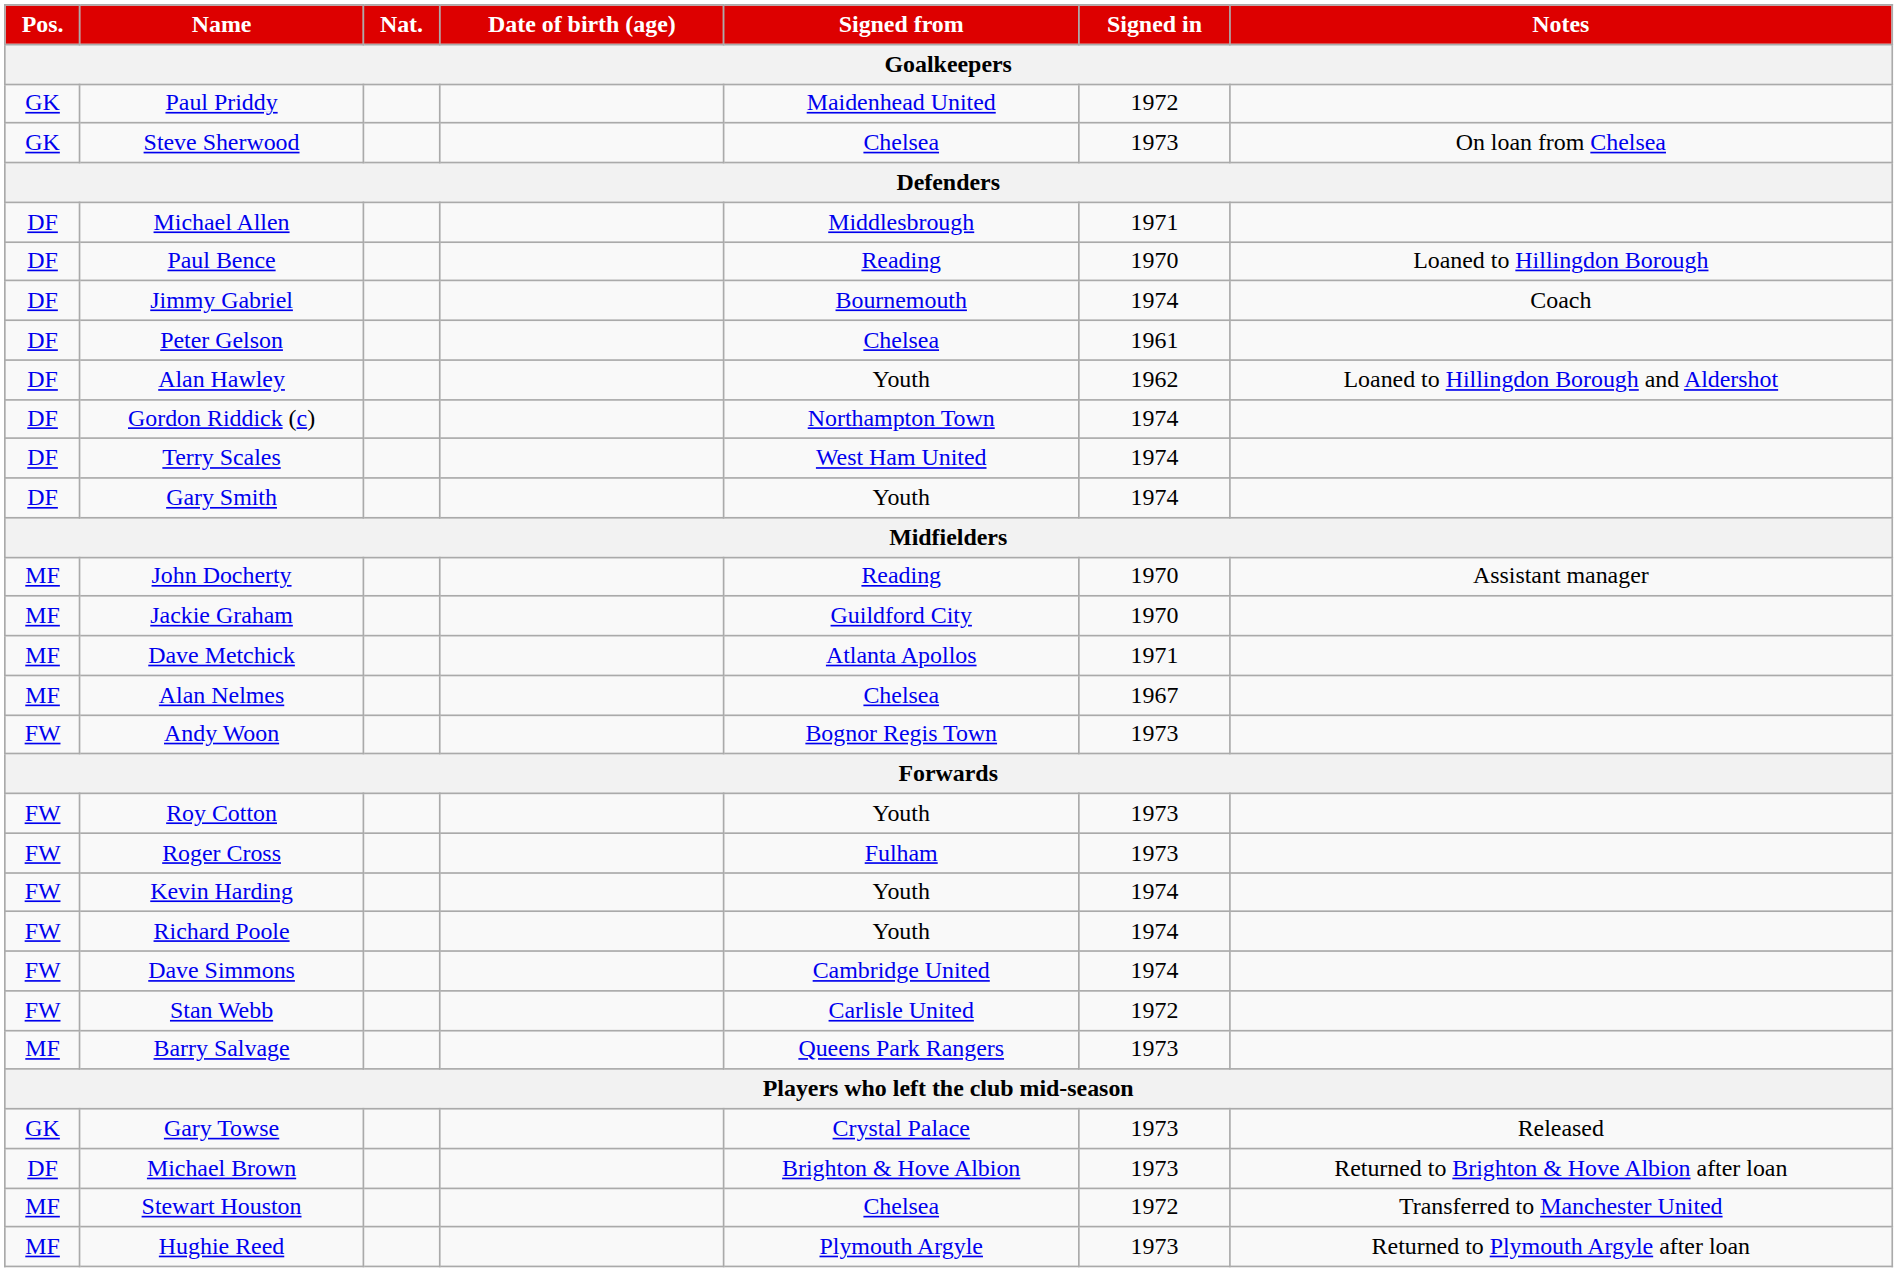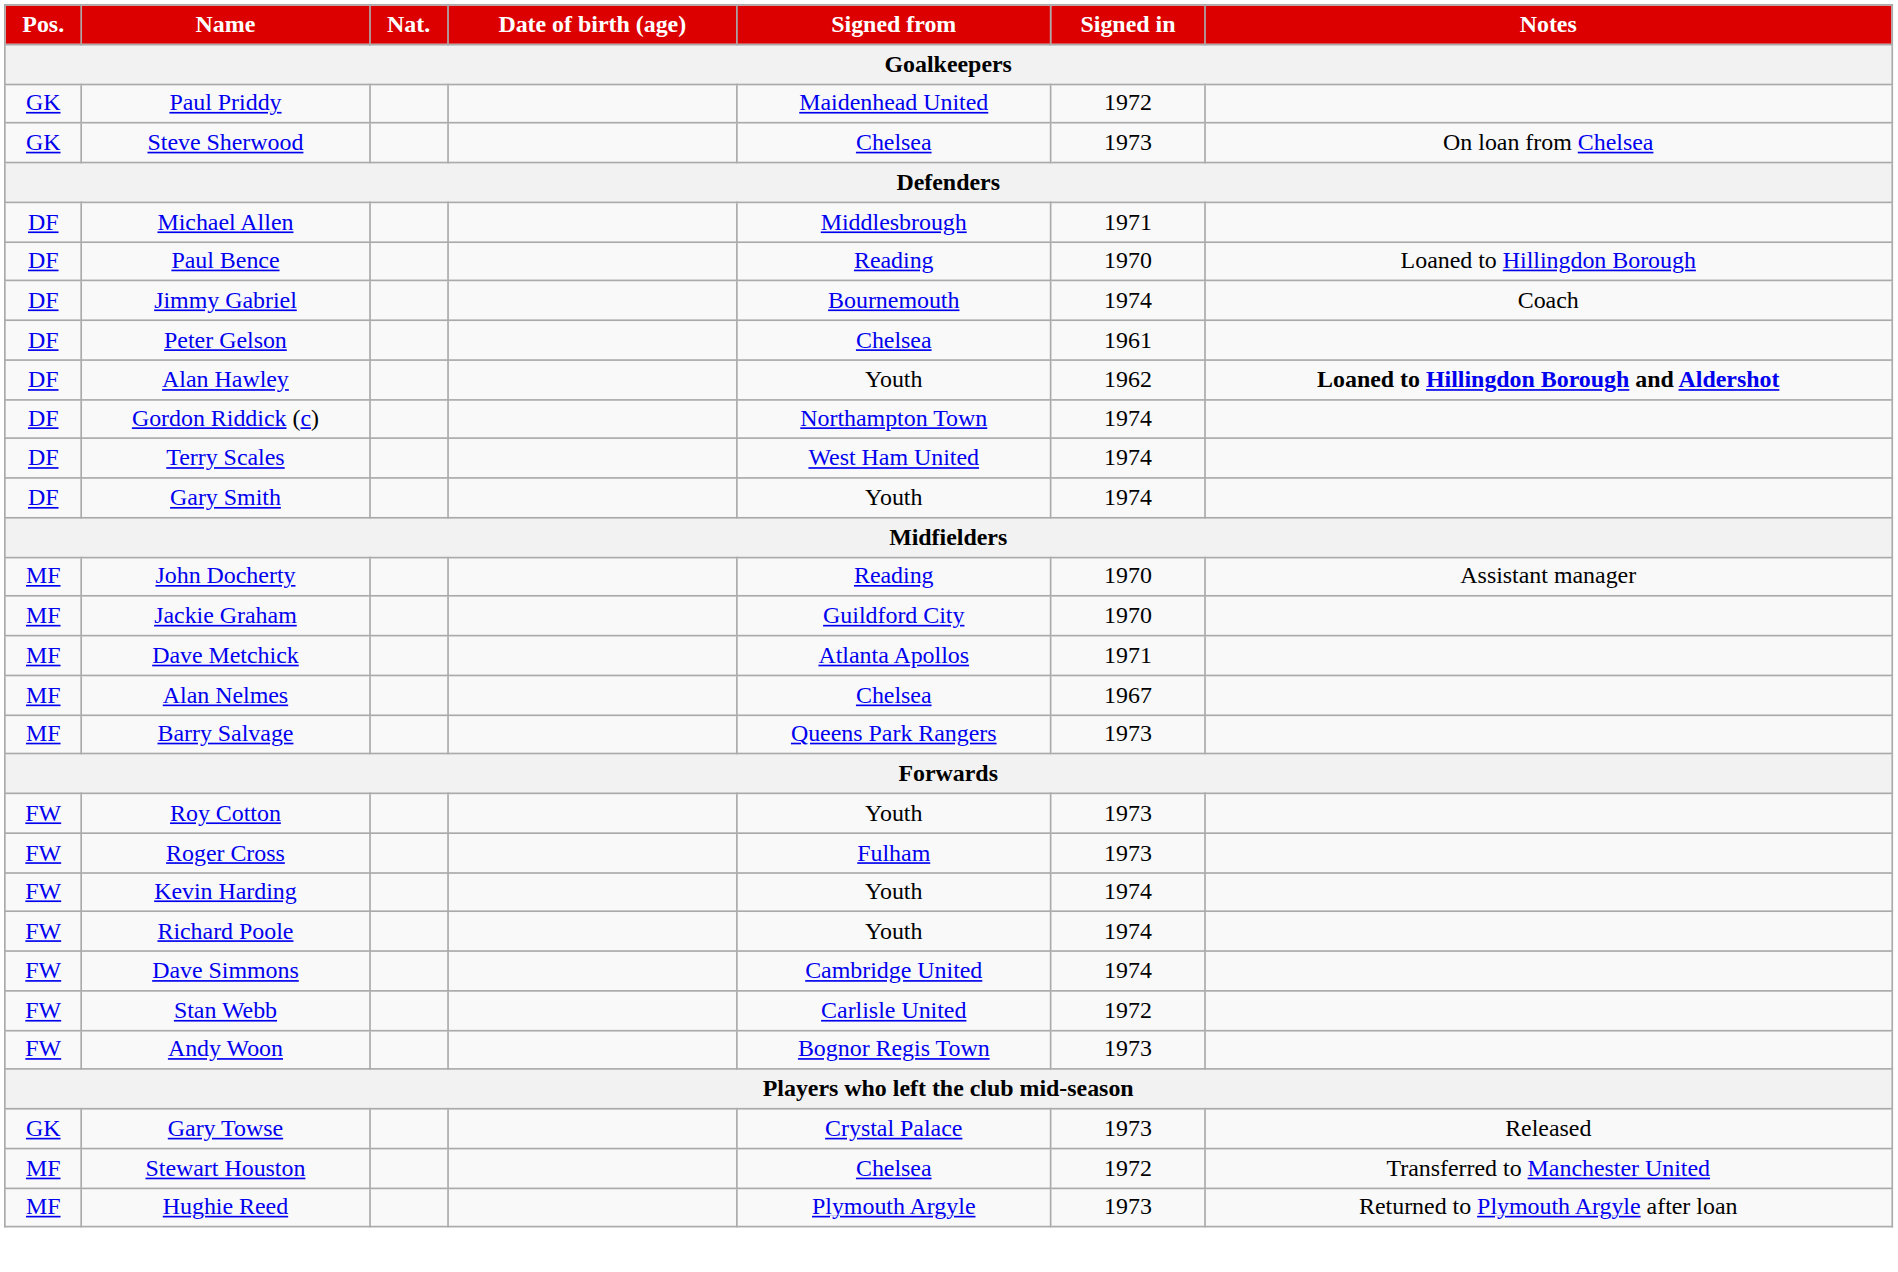 <table class="wikitable" style="text-align:center; font-size:90%; width:90%;">
 <tr>
 <th style="background:#d00; color:white; text-align:center;">Pos.</th>
 <th style="background:#d00; color:white; text-align:center;">Name</th>
 <th style="background:#d00; color:white; text-align:center;">Nat.</th>
 <th style="background:#d00; color:white; text-align:center;">Date of birth (age)</th>
 <th style="background:#d00; color:white; text-align:center;">Signed from</th>
 <th style="background:#d00; color:white; text-align:center;">Signed in</th>
 <th style="background:#d00; color:white; text-align:center;">Notes</th>
 </tr>
 <tr>
 <th colspan="7">Goalkeepers</th>
 </tr>
 <tr>
 <td><a href='#'>GK</a></td>
 <td><a href='#'>Paul Priddy</a></td>
 <td></td>
 <td></td>
 <td><a href='#'>Maidenhead United</a></td>
 <td>1972</td>
 <td></td>
 </tr>
 <tr>
 <td><a href='#'>GK</a></td>
 <td><a href='#'>Steve Sherwood</a></td>
 <td></td>
 <td></td>
 <td><a href='#'>Chelsea</a></td>
 <td>1973</td>
 <td>On loan from <a href='#'>Chelsea</a></td>
 </tr>
 <tr>
 <th colspan="7">Defenders</th>
 </tr>
 <tr>
 <td><a href='#'>DF</a></td>
 <td><a href='#'>Michael Allen</a></td>
 <td></td>
 <td></td>
 <td><a href='#'>Middlesbrough</a></td>
 <td>1971</td>
 <td></td>
 </tr>
 <tr>
 <td><a href='#'>DF</a></td>
 <td><a href='#'>Paul Bence</a></td>
 <td></td>
 <td></td>
 <td><a href='#'>Reading</a></td>
 <td>1970</td>
 <td>Loaned to <a href='#'>Hillingdon Borough</a></td>
 </tr>
 <tr>
 <td><a href='#'>DF</a></td>
 <td><a href='#'>Jimmy Gabriel</a></td>
 <td></td>
 <td></td>
 <td><a href='#'>Bournemouth</a></td>
 <td>1974</td>
 <td>Coach</td>
 </tr>
 <tr>
 <td><a href='#'>DF</a></td>
 <td><a href='#'>Peter Gelson</a></td>
 <td></td>
 <td></td>
 <td><a href='#'>Chelsea</a></td>
 <td>1961</td>
 <td></td>
 </tr>
 <tr>
 <td><a href='#'>DF</a></td>
 <td><a href='#'>Alan Hawley</a></td>
 <td></td>
 <td></td>
 <td>Youth</td>
 <td>1962</td>
-<td>Loaned to <a href='#'>Hillingdon Borough</a> and <a href='#'>Aldershot</a></td>
+<td><strong>Loaned to <a href='#'>Hillingdon Borough</a> and <a href='#'>Aldershot</a></strong></td>
 </tr>
 <tr>
 <td><a href='#'>DF</a></td>
 <td><a href='#'>Gordon Riddick</a> (<a href='#'>c</a>)</td>
 <td></td>
 <td></td>
 <td><a href='#'>Northampton Town</a></td>
 <td>1974</td>
 <td></td>
 </tr>
 <tr>
 <td><a href='#'>DF</a></td>
 <td><a href='#'>Terry Scales</a></td>
 <td></td>
 <td></td>
 <td><a href='#'>West Ham United</a></td>
 <td>1974</td>
 <td></td>
 </tr>
 <tr>
 <td><a href='#'>DF</a></td>
 <td><a href='#'>Gary Smith</a></td>
 <td></td>
 <td></td>
 <td>Youth</td>
 <td>1974</td>
 <td></td>
 </tr>
 <tr>
 <th colspan="7">Midfielders</th>
 </tr>
 <tr>
 <td><a href='#'>MF</a></td>
 <td><a href='#'>John Docherty</a></td>
 <td></td>
 <td></td>
 <td><a href='#'>Reading</a></td>
 <td>1970</td>
 <td>Assistant manager</td>
 </tr>
 <tr>
 <td><a href='#'>MF</a></td>
 <td><a href='#'>Jackie Graham</a></td>
 <td></td>
 <td></td>
 <td><a href='#'>Guildford City</a></td>
 <td>1970</td>
 <td></td>
 </tr>
 <tr>
 <td><a href='#'>MF</a></td>
 <td><a href='#'>Dave Metchick</a></td>
 <td></td>
 <td></td>
 <td><a href='#'>Atlanta Apollos</a></td>
 <td>1971</td>
 <td></td>
 </tr>
 <tr>
 <td><a href='#'>MF</a></td>
 <td><a href='#'>Alan Nelmes</a></td>
 <td></td>
 <td></td>
 <td><a href='#'>Chelsea</a></td>
 <td>1967</td>
 <td></td>
 </tr>
 <tr>
-<td><a href='#'>FW</a></td>
-<td><a href='#'>Andy Woon</a></td>
+<td><a href='#'>MF</a></td>
+<td><a href='#'>Barry Salvage</a></td>
 <td></td>
 <td></td>
-<td><a href='#'>Bognor Regis Town</a></td>
+<td><a href='#'>Queens Park Rangers</a></td>
 <td>1973</td>
 <td></td>
 </tr>
 <tr>
 <th colspan="7">Forwards</th>
 </tr>
 <tr>
 <td><a href='#'>FW</a></td>
 <td><a href='#'>Roy Cotton</a></td>
 <td></td>
 <td></td>
 <td>Youth</td>
 <td>1973</td>
 <td></td>
 </tr>
 <tr>
 <td><a href='#'>FW</a></td>
 <td><a href='#'>Roger Cross</a></td>
 <td></td>
 <td></td>
 <td><a href='#'>Fulham</a></td>
 <td>1973</td>
 <td></td>
 </tr>
 <tr>
 <td><a href='#'>FW</a></td>
 <td><a href='#'>Kevin Harding</a></td>
 <td></td>
 <td></td>
 <td>Youth</td>
 <td>1974</td>
 <td></td>
 </tr>
 <tr>
 <td><a href='#'>FW</a></td>
 <td><a href='#'>Richard Poole</a></td>
 <td></td>
 <td></td>
 <td>Youth</td>
 <td>1974</td>
 <td></td>
 </tr>
 <tr>
 <td><a href='#'>FW</a></td>
 <td><a href='#'>Dave Simmons</a></td>
 <td></td>
 <td></td>
 <td><a href='#'>Cambridge United</a></td>
 <td>1974</td>
 <td></td>
 </tr>
 <tr>
 <td><a href='#'>FW</a></td>
 <td><a href='#'>Stan Webb</a></td>
 <td></td>
 <td></td>
 <td><a href='#'>Carlisle United</a></td>
 <td>1972</td>
 <td></td>
 </tr>
 <tr>
-<td><a href='#'>MF</a></td>
-<td><a href='#'>Barry Salvage</a></td>
+<td><a href='#'>FW</a></td>
+<td><a href='#'>Andy Woon</a></td>
 <td></td>
 <td></td>
-<td><a href='#'>Queens Park Rangers</a></td>
+<td><a href='#'>Bognor Regis Town</a></td>
 <td>1973</td>
 <td></td>
 </tr>
 <tr>
 <th colspan="7">Players who left the club mid-season</th>
 </tr>
 <tr>
 <td><a href='#'>GK</a></td>
 <td><a href='#'>Gary Towse</a></td>
 <td></td>
 <td></td>
 <td><a href='#'>Crystal Palace</a></td>
 <td>1973</td>
 <td>Released</td>
-</tr>
-<tr>
-<td><a href='#'>DF</a></td>
-<td><a href='#'>Michael Brown</a></td>
-<td></td>
-<td></td>
-<td><a href='#'>Brighton & Hove Albion</a></td>
-<td>1973</td>
-<td>Returned to <a href='#'>Brighton & Hove Albion</a> after loan</td>
 </tr>
 <tr>
 <td><a href='#'>MF</a></td>
 <td><a href='#'>Stewart Houston</a></td>
 <td></td>
 <td></td>
 <td><a href='#'>Chelsea</a></td>
 <td>1972</td>
 <td>Transferred to <a href='#'>Manchester United</a></td>
 </tr>
 <tr>
 <td><a href='#'>MF</a></td>
 <td><a href='#'>Hughie Reed</a></td>
 <td></td>
 <td></td>
 <td><a href='#'>Plymouth Argyle</a></td>
 <td>1973</td>
 <td>Returned to <a href='#'>Plymouth Argyle</a> after loan</td>
 </tr>
 </table>
